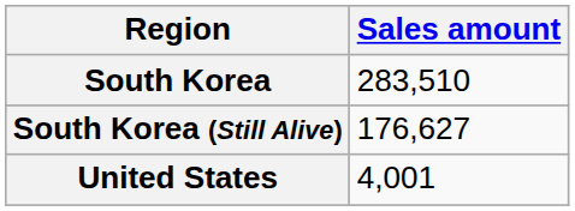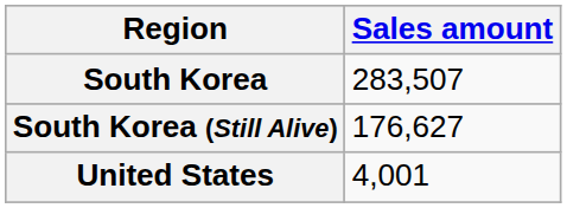 <table class="wikitable sortable plainrowheaders">
 <tr>
 <th scope="col">Region</th>
 <th scope="col"><a href='#'>Sales amount</a></th>
 </tr>
 <tr>
 <th scope="row">South Korea</th>
-<td>283,510</td>
+<td>283,507</td>
 </tr>
 <tr>
 <th scope="row">South Korea <small>(<em>Still Alive</em>)</small></th>
 <td>176,627</td>
 </tr>
 <tr>
 <th scope="row">United States</th>
 <td>4,001</td>
 </tr>
 </table>
